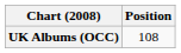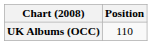 <table class="wikitable plainrowheaders" style="text-align:center">
 <tr>
 <th scope="col">Chart (2008)</th>
 <th scope="col">Position</th>
 </tr>
 <tr>
 <th scope="row">UK Albums (OCC)</th>
-<td>108</td>
+<td>110</td>
 </tr>
 </table>
